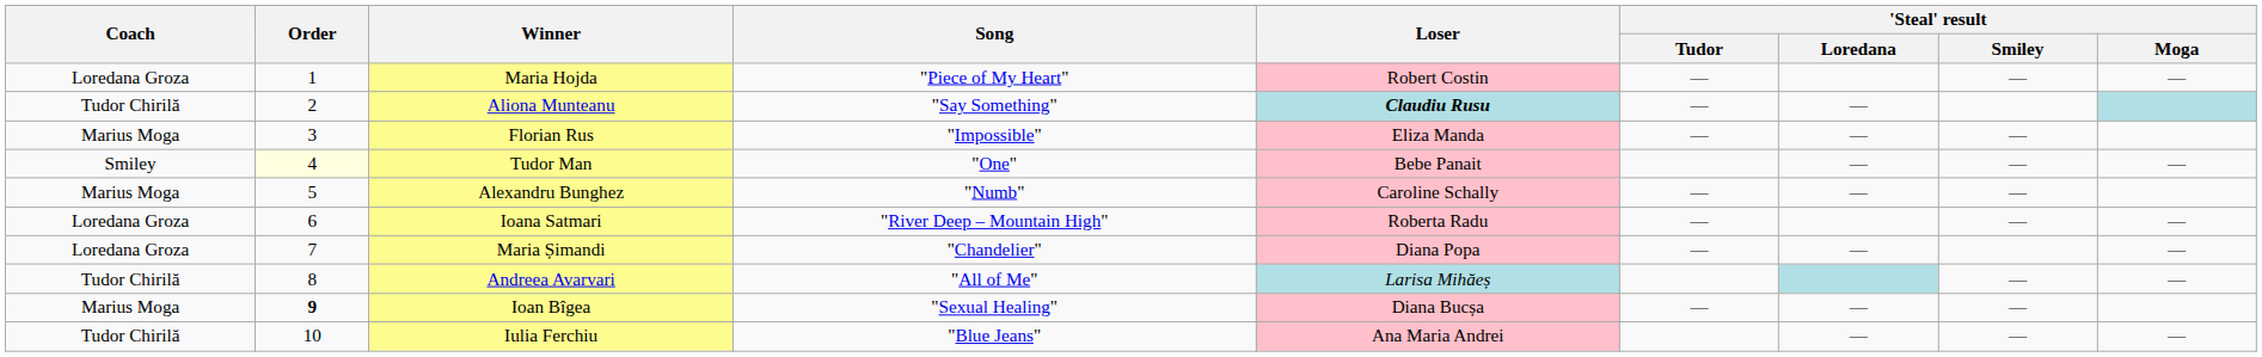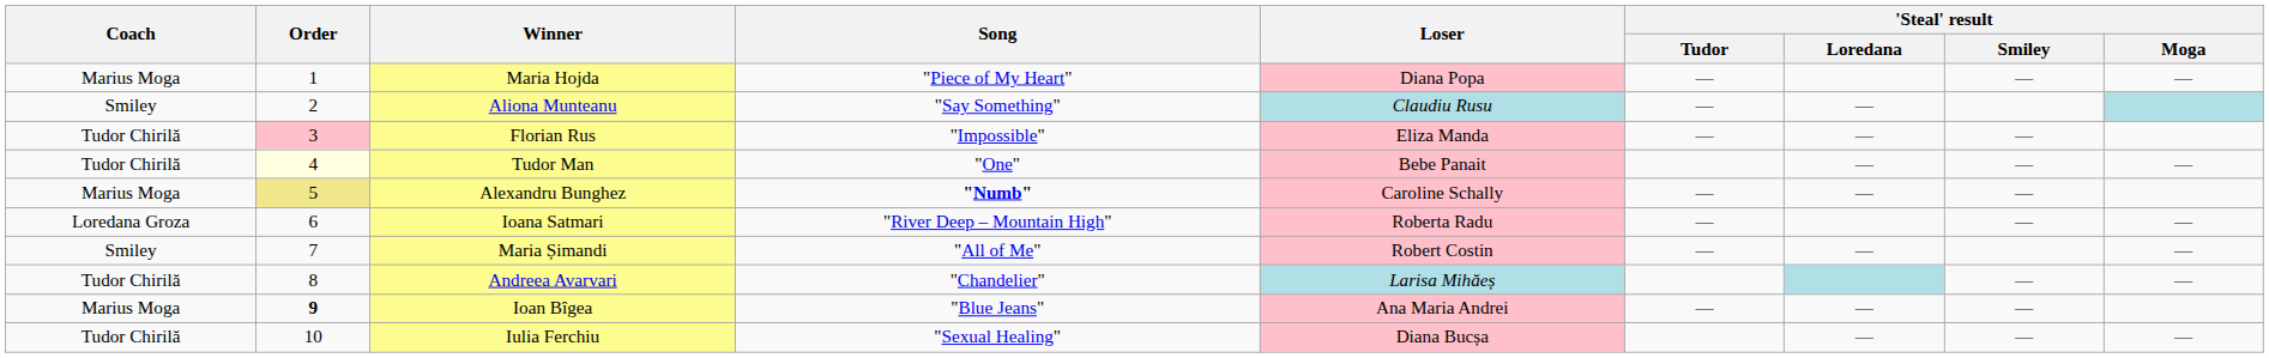 <table class="wikitable" style="text-align: center; width:100%;">
 <tr>
 <th rowspan="2" style="width:11%;">Coach</th>
 <th rowspan="2" style="width:05%;">Order</th>
 <th rowspan="2" style="width:16%;">Winner</th>
 <th rowspan="2" style="width:23%;">Song</th>
 <th rowspan="2" style="width:16%;">Loser</th>
 <th colspan="4" style="width:28%;">'Steal' result</th>
 </tr>
 <tr>
 <th style="width:07%;">Tudor</th>
 <th style="width:07%;">Loredana</th>
 <th style="width:07%;">Smiley</th>
 <th style="width:07%;">Moga</th>
 </tr>
 <tr>
-<td>Loredana Groza</td>
+<td>Marius Moga</td>
 <td>1</td>
 <td style="background:#FDFC8F;">Maria Hojda</td>
 <td>"<a href='#'>Piece of My Heart</a>"</td>
-<td style="background:pink;">Robert Costin</td>
+<td style="background:pink;">Diana Popa</td>
 <td>—</td>
 <td></td>
 <td>—</td>
 <td>—</td>
 </tr>
 <tr>
-<td>Tudor Chirilă</td>
+<td>Smiley</td>
 <td>2</td>
 <td style="background:#FDFC8F;"><a href='#'>Aliona Munteanu</a></td>
 <td>"<a href='#'>Say Something</a>"</td>
-<td style="background:#B0E0E6;font-style:italic"><strong>Claudiu Rusu</strong></td>
+<td style="background:#B0E0E6;font-style:italic">Claudiu Rusu</td>
 <td>—</td>
 <td>—</td>
 <td></td>
 <td style="background:#B0E0E6;"><strong></strong></td>
 </tr>
 <tr>
-<td>Marius Moga</td>
-<td>3</td>
+<td>Tudor Chirilă</td>
+<td style="background: pink;">3</td>
 <td style="background:#FDFC8F;">Florian Rus</td>
 <td>"<a href='#'>Impossible</a>"</td>
 <td style="background:pink;">Eliza Manda</td>
 <td>—</td>
 <td>—</td>
 <td>—</td>
 <td></td>
 </tr>
 <tr>
-<td>Smiley</td>
+<td>Tudor Chirilă</td>
 <td style="background: lightyellow;">4</td>
 <td style="background:#FDFC8F;">Tudor Man</td>
 <td>"<a href='#'>One</a>"</td>
 <td style="background:pink;">Bebe Panait</td>
 <td></td>
 <td>—</td>
 <td>—</td>
 <td>—</td>
 </tr>
 <tr>
 <td>Marius Moga</td>
-<td>5</td>
+<td style="background: khaki;">5</td>
 <td style="background:#FDFC8F;">Alexandru Bunghez</td>
-<td>"<a href='#'>Numb</a>"</td>
+<td><strong>"<a href='#'>Numb</a>"</strong></td>
 <td style="background:pink;">Caroline Schally</td>
 <td>—</td>
 <td>—</td>
 <td>—</td>
 <td></td>
 </tr>
 <tr>
 <td>Loredana Groza</td>
 <td>6</td>
 <td style="background:#FDFC8F;">Ioana Satmari</td>
 <td>"<a href='#'>River Deep – Mountain High</a>"</td>
 <td style="background:pink;">Roberta Radu</td>
 <td>—</td>
 <td></td>
 <td>—</td>
 <td>—</td>
 </tr>
 <tr>
-<td>Loredana Groza</td>
+<td>Smiley</td>
 <td>7</td>
 <td style="background:#FDFC8F;">Maria Șimandi</td>
-<td>"<a href='#'>Chandelier</a>"</td>
-<td style="background:pink;">Diana Popa</td>
+<td>"<a href='#'>All of Me</a>"</td>
+<td style="background:pink;">Robert Costin</td>
 <td>—</td>
 <td>—</td>
 <td></td>
 <td>—</td>
 </tr>
 <tr>
 <td>Tudor Chirilă</td>
 <td>8</td>
 <td style="background:#FDFC8F;"><a href='#'>Andreea Avarvari</a></td>
-<td>"<a href='#'>All of Me</a>"</td>
+<td>"<a href='#'>Chandelier</a>"</td>
 <td style="background:#B0E0E6;font-style:italic">Larisa Mihăeș</td>
 <td></td>
 <td style="background:#B0E0E6;"><strong></strong></td>
 <td>—</td>
 <td>—</td>
 </tr>
 <tr>
 <td>Marius Moga</td>
 <td><strong>9</strong></td>
 <td style="background:#FDFC8F;">Ioan Bîgea</td>
-<td>"<a href='#'>Sexual Healing</a>"</td>
-<td style="background:pink;">Diana Bucșa</td>
+<td>"<a href='#'>Blue Jeans</a>"</td>
+<td style="background:pink;">Ana Maria Andrei</td>
 <td>—</td>
 <td>—</td>
 <td>—</td>
 <td></td>
 </tr>
 <tr>
 <td>Tudor Chirilă</td>
 <td>10</td>
 <td style="background:#FDFC8F;">Iulia Ferchiu</td>
-<td>"<a href='#'>Blue Jeans</a>"</td>
-<td style="background:pink;">Ana Maria Andrei</td>
+<td>"<a href='#'>Sexual Healing</a>"</td>
+<td style="background:pink;">Diana Bucșa</td>
 <td></td>
 <td>—</td>
 <td>—</td>
 <td>—</td>
 </tr>
 </table>
